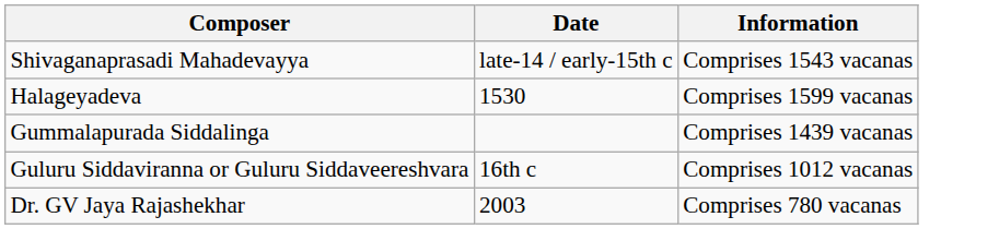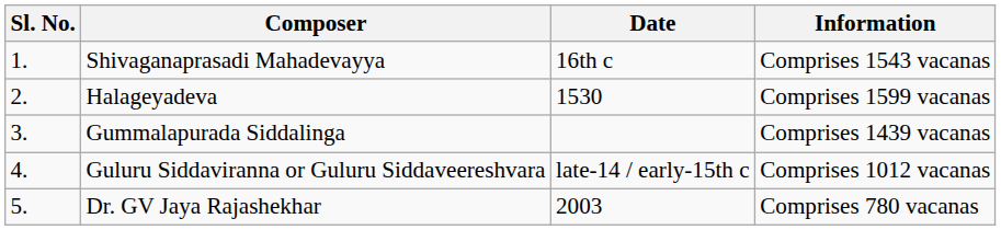 <table class="wikitable">
 <tr>
+<th>Sl. No.</th>
 <th>Composer</th>
 <th>Date</th>
 <th>Information</th>
 </tr>
 <tr>
+<td>1.</td>
 <td>Shivaganaprasadi Mahadevayya</td>
-<td>late-14 / early-15th c</td>
+<td>16th c</td>
 <td>Comprises 1543 vacanas</td>
 </tr>
 <tr>
+<td>2.</td>
 <td>Halageyadeva</td>
 <td>1530</td>
 <td>Comprises 1599 vacanas</td>
 </tr>
 <tr>
+<td>3.</td>
 <td>Gummalapurada Siddalinga</td>
 <td></td>
 <td>Comprises 1439 vacanas</td>
 </tr>
 <tr>
+<td>4.</td>
 <td>Guluru Siddaviranna or Guluru Siddaveereshvara</td>
-<td>16th c</td>
+<td>late-14 / early-15th c</td>
 <td>Comprises 1012 vacanas</td>
 </tr>
 <tr>
+<td>5.</td>
 <td>Dr. GV Jaya Rajashekhar</td>
 <td>2003</td>
 <td>Comprises 780 vacanas</td>
 </tr>
 </table>
